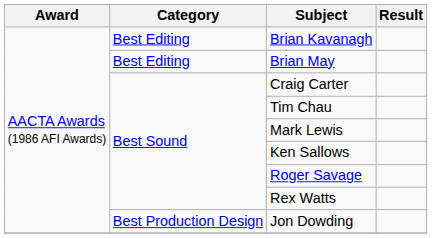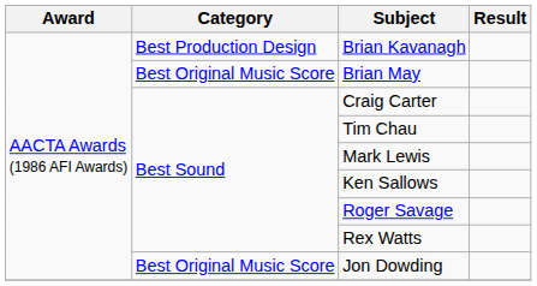 <table class="wikitable sortable plainrowheaders">
 <tr>
 <th>Award</th>
 <th>Category</th>
 <th>Subject</th>
 <th>Result</th>
 </tr>
 <tr>
 <td rowspan=9><a href='#'>AACTA Awards</a> <br><small>(1986 AFI Awards)</small></td>
-<td><a href='#'>Best Editing</a></td>
+<td><a href='#'>Best Production Design</a></td>
 <td><a href='#'>Brian Kavanagh</a></td>
 <td></td>
 </tr>
 <tr>
-<td><a href='#'>Best Editing</a></td>
+<td><a href='#'>Best Original Music Score</a></td>
 <td><a href='#'>Brian May</a></td>
 <td></td>
 </tr>
 <tr>
 <td rowspan=6><a href='#'>Best Sound</a></td>
 <td>Craig Carter</td>
 <td></td>
 </tr>
 <tr>
 <td>Tim Chau</td>
 <td></td>
 </tr>
 <tr>
 <td>Mark Lewis</td>
 <td></td>
 </tr>
 <tr>
 <td>Ken Sallows</td>
 <td></td>
 </tr>
 <tr>
 <td><a href='#'>Roger Savage</a></td>
 <td></td>
 </tr>
 <tr>
 <td>Rex Watts</td>
 <td></td>
 </tr>
 <tr>
-<td><a href='#'>Best Production Design</a></td>
+<td><a href='#'>Best Original Music Score</a></td>
 <td>Jon Dowding</td>
 <td></td>
 </tr>
 <tr>
 </tr>
 </table>
